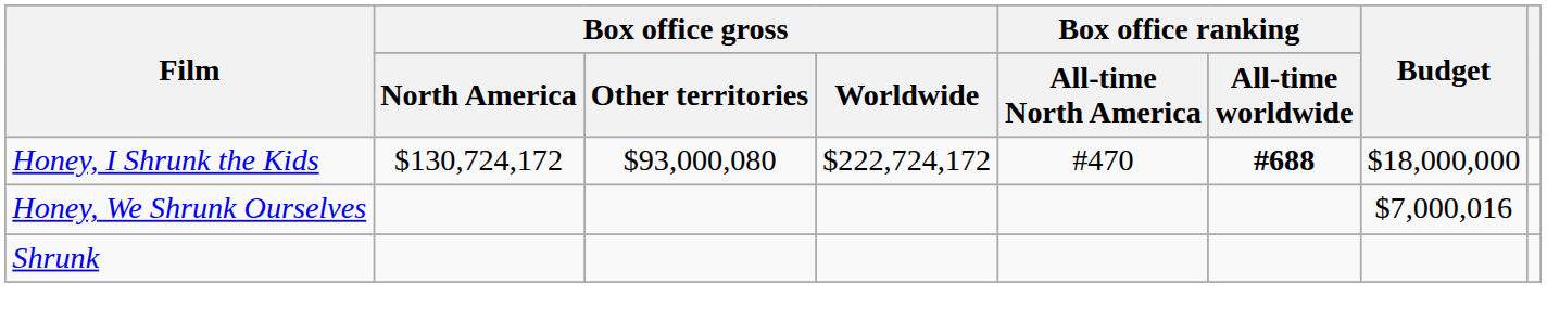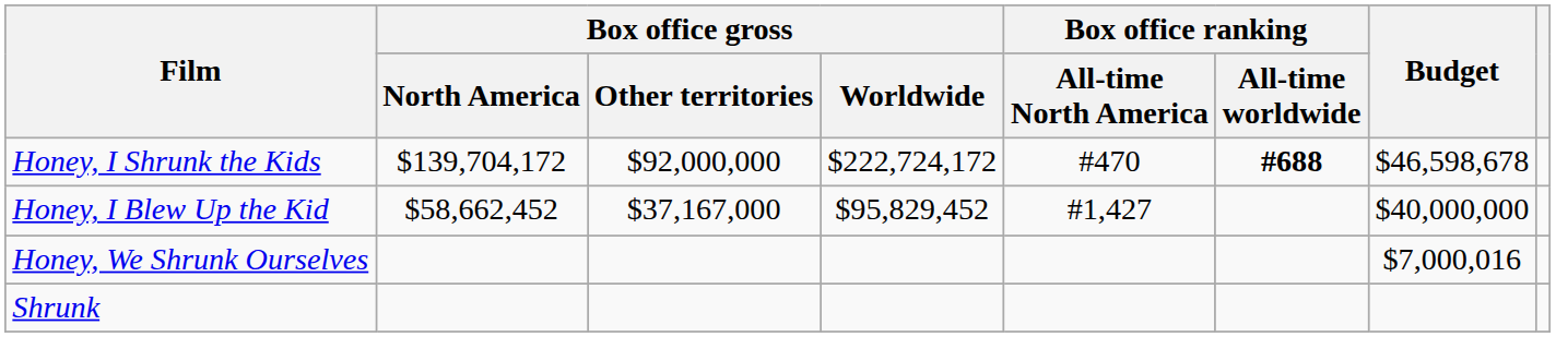 <table class="wikitable sortable" border="1" style="text-align: center;">
 <tr>
 <th rowspan="2">Film</th>
 <th colspan="3">Box office gross</th>
 <th colspan="2">Box office ranking</th>
 <th rowspan="2">Budget</th>
 <th rowspan="2"></th>
 </tr>
 <tr>
 <th>North America</th>
 <th>Other territories</th>
 <th>Worldwide</th>
 <th>All-time <br>North America</th>
 <th>All-time <br>worldwide</th>
 </tr>
 <tr>
 <td style="text-align: left;"><em><a href='#'>Honey, I Shrunk the Kids</a></em></td>
-<td>$130,724,172</td>
-<td>$93,000,080</td>
+<td>$139,704,172</td>
+<td>$92,000,000</td>
 <td>$222,724,172</td>
 <td>#470</td>
 <td><strong>#688</strong></td>
-<td>$18,000,000</td>
+<td>$46,598,678</td>
+<td></td>
+</tr>
+<tr>
+<td style="text-align: left;"><em><a href='#'>Honey, I Blew Up the Kid</a></em></td>
+<td>$58,662,452</td>
+<td>$37,167,000</td>
+<td>$95,829,452</td>
+<td>#1,427</td>
+<td></td>
+<td>$40,000,000</td>
 <td></td>
 </tr>
 <tr>
 <td style="text-align: left;"><em><a href='#'>Honey, We Shrunk Ourselves</a></em></td>
 <td></td>
 <td></td>
 <td></td>
 <td></td>
 <td></td>
 <td>$7,000,016</td>
 <td></td>
 </tr>
 <tr>
 <td style="text-align: left;"><em><a href='#'>Shrunk</a></em></td>
 <td></td>
 <td></td>
 <td></td>
 <td></td>
 <td></td>
 <td></td>
 </tr>
 </table>
